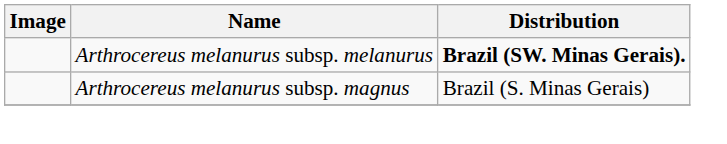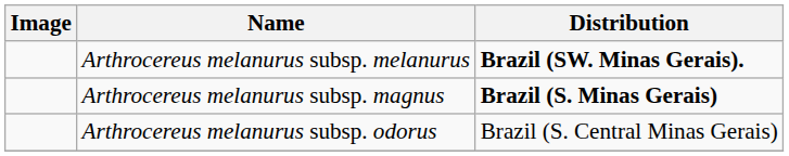 <table class="wikitable">
 <tr>
 <th>Image</th>
 <th>Name</th>
 <th>Distribution</th>
 </tr>
 <tr>
 <td></td>
 <td><em>Arthrocereus melanurus</em> subsp. <em>melanurus</em></td>
 <td><strong>Brazil (SW. Minas Gerais).</strong></td>
 </tr>
 <tr>
 <td></td>
 <td><em>Arthrocereus melanurus</em> subsp. <em>magnus</em> </td>
-<td>Brazil (S. Minas Gerais)</td>
+<td><strong>Brazil (S. Minas Gerais)</strong></td>
+</tr>
+<tr>
+<td></td>
+<td><em>Arthrocereus melanurus</em> subsp. <em>odorus</em> </td>
+<td>Brazil (S. Central Minas Gerais)</td>
 </tr>
 <tr>
 </tr>
 </table>
